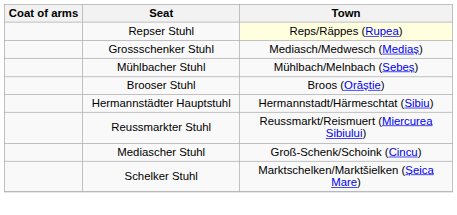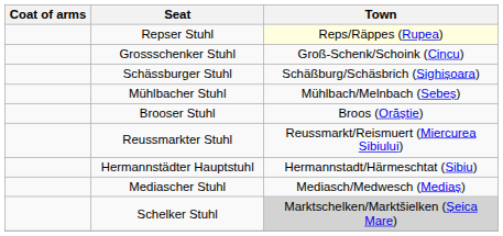 <table class="wikitable" style="text-align:center; width:50%">
 <tr>
 <th width=10%>Coat of arms</th>
 <th width=20%>Seat</th>
 <th width=20%>Town</th>
 </tr>
 <tr>
 <td></td>
 <td>Repser Stuhl</td>
 <td style="background: lightyellow;">Reps/Räppes (<a href='#'>Rupea</a>)</td>
 </tr>
 <tr>
 <td></td>
 <td>Grossschenker Stuhl</td>
-<td>Mediasch/Medwesch (<a href='#'>Mediaș</a>)</td>
+<td>Groß-Schenk/Schoink (<a href='#'>Cincu</a>)</td>
+</tr>
+<tr>
+<td></td>
+<td>Schässburger Stuhl</td>
+<td>Schäßburg/Schäsbrich (<a href='#'>Sighișoara</a>)</td>
 </tr>
 <tr>
 <td></td>
 <td>Mühlbacher Stuhl</td>
 <td>Mühlbach/Melnbach (<a href='#'>Sebeș</a>)</td>
 </tr>
 <tr>
 <td></td>
 <td>Brooser Stuhl</td>
 <td>Broos (<a href='#'>Orăștie</a>)</td>
 </tr>
 <tr>
 <td></td>
+<td>Reussmarkter Stuhl</td>
+<td>Reussmarkt/Reismuert (<a href='#'>Miercurea Sibiului</a>)</td>
+</tr>
+<tr>
+<td></td>
 <td>Hermannstädter Hauptstuhl</td>
 <td>Hermannstadt/Härmeschtat (<a href='#'>Sibiu</a>)</td>
 </tr>
 <tr>
 <td></td>
-<td>Reussmarkter Stuhl</td>
-<td>Reussmarkt/Reismuert (<a href='#'>Miercurea Sibiului</a>)</td>
-</tr>
-<tr>
-<td></td>
 <td>Mediascher Stuhl</td>
-<td>Groß-Schenk/Schoink (<a href='#'>Cincu</a>)</td>
+<td>Mediasch/Medwesch (<a href='#'>Mediaș</a>)</td>
 </tr>
 <tr>
 <td></td>
 <td>Schelker Stuhl</td>
-<td>Marktschelken/Marktšielken (<a href='#'>Șeica Mare</a>)</td>
+<td style="background: lightgrey;">Marktschelken/Marktšielken (<a href='#'>Șeica Mare</a>)</td>
 </tr>
 <tr>
 </tr>
 </table>
